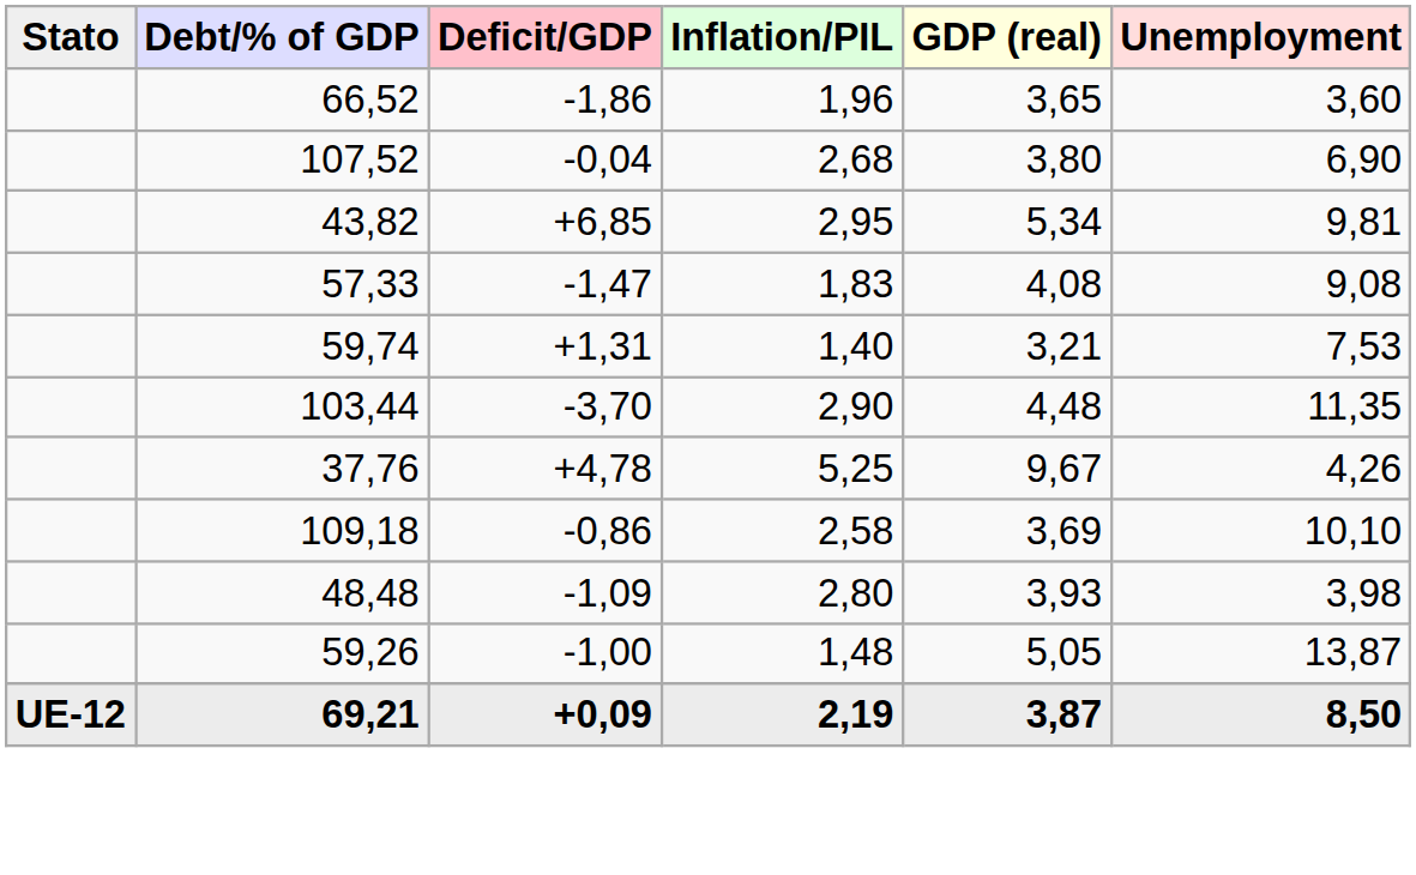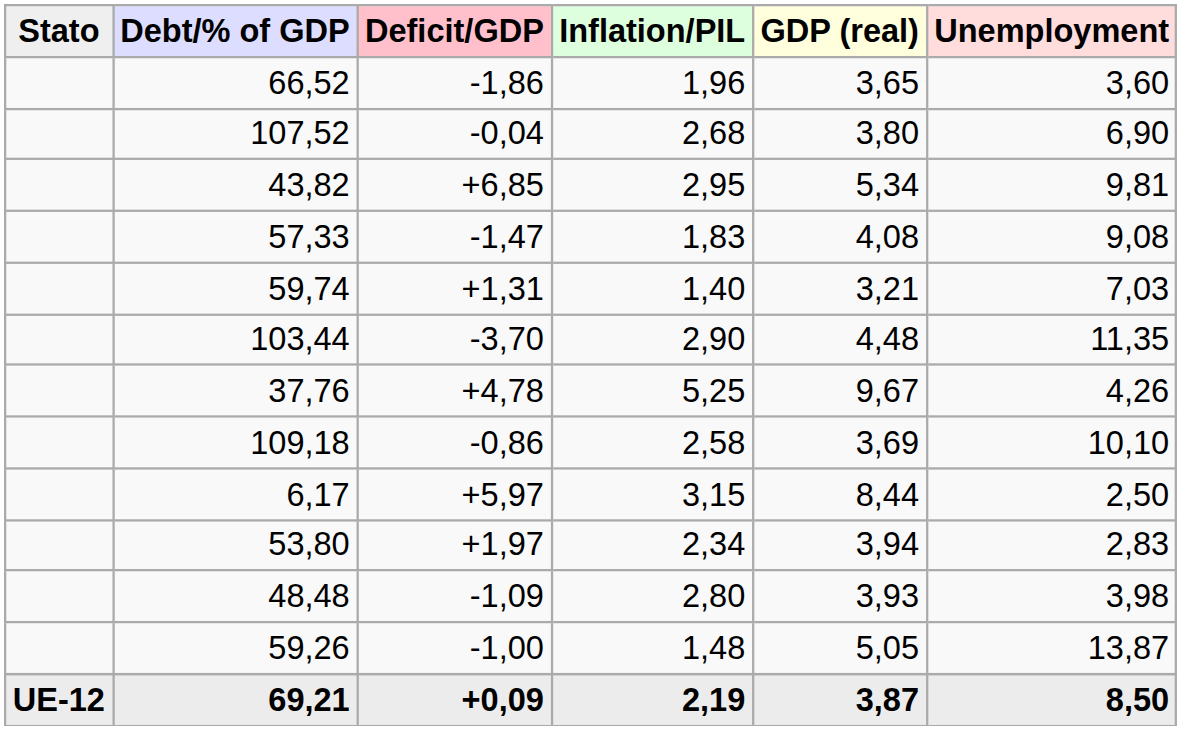 <table class="wikitable sortable" style="font-size:90%;">
 <tr>
 <th style="background:#efefef;">Stato</th>
 <th style="background:#ddddff;">Debt/% of GDP</th>
 <th style="background:#ffc0cb;">Deficit/GDP</th>
 <th style="background:#ddffdd;">Inflation/PIL</th>
 <th style="background:#ffffdd">GDP (real)</th>
 <th style="background:#ffdddd">Unemployment</th>
 </tr>
 <tr>
 <td></td>
 <td align=right>66,52</td>
 <td align=right>-1,86</td>
 <td align=right>1,96</td>
 <td align=right>3,65</td>
 <td align=right>3,60</td>
 </tr>
 <tr>
 <td></td>
 <td align=right>107,52</td>
 <td align=right>-0,04</td>
 <td align=right>2,68</td>
 <td align=right>3,80</td>
 <td align=right>6,90</td>
 </tr>
 <tr>
 <td></td>
 <td align=right>43,82</td>
 <td align=right>+6,85</td>
 <td align=right>2,95</td>
 <td align=right>5,34</td>
 <td align=right>9,81</td>
 </tr>
 <tr>
 <td></td>
 <td align=right>57,33</td>
 <td align=right>-1,47</td>
 <td align=right>1,83</td>
 <td align=right>4,08</td>
 <td align=right>9,08</td>
 </tr>
 <tr>
 <td></td>
 <td align=right>59,74</td>
 <td align=right>+1,31</td>
 <td align=right>1,40</td>
 <td align=right>3,21</td>
-<td align=right>7,53</td>
+<td align=right>7,03</td>
 </tr>
 <tr>
 <td></td>
 <td align=right>103,44</td>
 <td align=right>-3,70</td>
 <td align=right>2,90</td>
 <td align=right>4,48</td>
 <td align=right>11,35</td>
 </tr>
 <tr>
 <td></td>
 <td align=right>37,76</td>
 <td align=right>+4,78</td>
 <td align=right>5,25</td>
 <td align=right>9,67</td>
 <td align=right>4,26</td>
 </tr>
 <tr>
 <td></td>
 <td align=right>109,18</td>
 <td align=right>-0,86</td>
 <td align=right>2,58</td>
 <td align=right>3,69</td>
 <td align=right>10,10</td>
+</tr>
+<tr>
+<td></td>
+<td align=right>6,17</td>
+<td align=right>+5,97</td>
+<td align=right>3,15</td>
+<td align=right>8,44</td>
+<td align=right>2,50</td>
+</tr>
+<tr>
+<td></td>
+<td align=right>53,80</td>
+<td align=right>+1,97</td>
+<td align=right>2,34</td>
+<td align=right>3,94</td>
+<td align=right>2,83</td>
 </tr>
 <tr>
 <td></td>
 <td align=right>48,48</td>
 <td align=right>-1,09</td>
 <td align=right>2,80</td>
 <td align=right>3,93</td>
 <td align=right>3,98</td>
 </tr>
 <tr>
 <td></td>
 <td align=right>59,26</td>
 <td align=right>-1,00</td>
 <td align=right>1,48</td>
 <td align=right>5,05</td>
 <td align=right>13,87</td>
 </tr>
 <tr>
 </tr>
 <tr bgcolor="#ececec">
 <td><strong>UE-12</strong></td>
 <td align=right><strong>69,21</strong></td>
 <td align=right><strong>+0,09</strong></td>
 <td align=right><strong>2,19</strong></td>
 <td align=right><strong>3,87</strong></td>
 <td align=right><strong>8,50</strong></td>
 </tr>
 </table>
